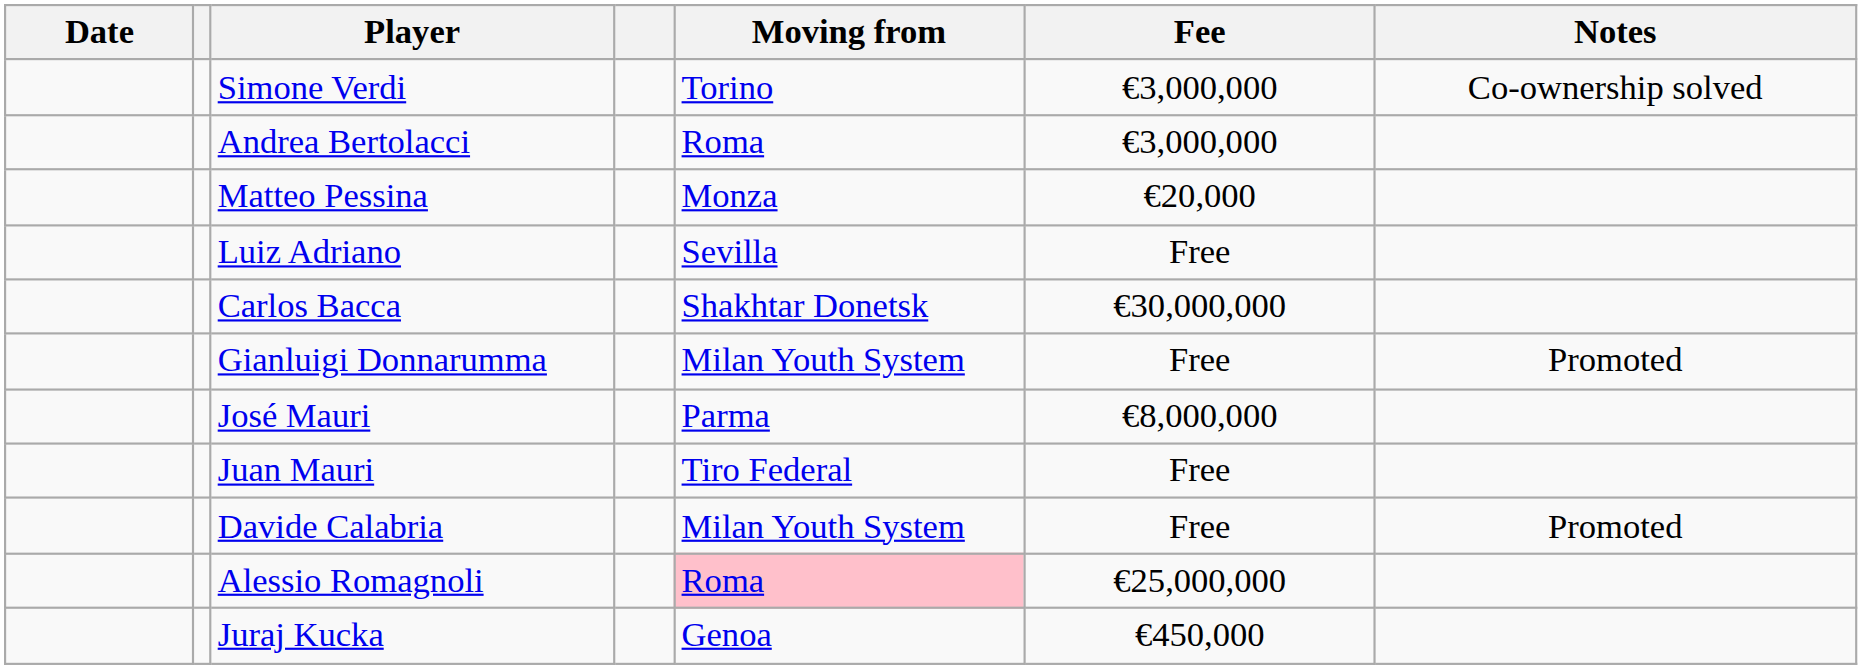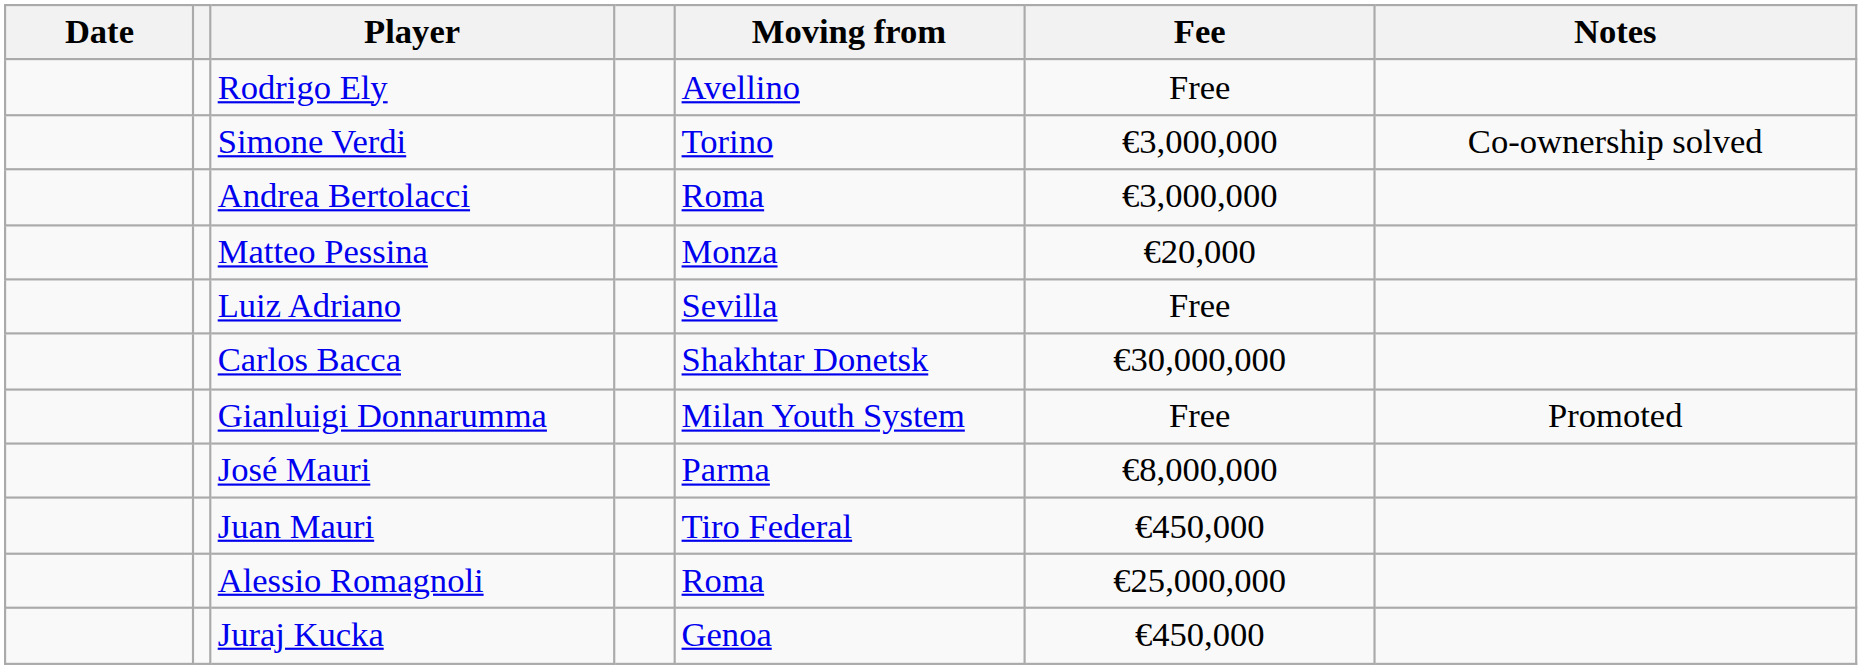 <table class="wikitable sortable">
 <tr>
 <th style="width:80px;">Date</th>
 <th style="width:30pERRTREWERREREPUTOx;"></th>
 <th style="width:180px;">Player</th>
 <th style="width:20px;"></th>
 <th style="width:155px;">Moving from</th>
 <th style="width:155px;" class="unsortable">Fee</th>
 <th style="width:215px;" class="unsortable">Notes</th>
+</tr>
+<tr>
+<td></td>
+<td align=center></td>
+<td>  <a href='#'>Rodrigo Ely</a></td>
+<td></td>
+<td> <a href='#'>Avellino</a></td>
+<td align=center>Free</td>
+<td></td>
 </tr>
 <tr>
 <td></td>
 <td align=center></td>
 <td> <a href='#'>Simone Verdi</a></td>
 <td></td>
 <td> <a href='#'>Torino</a></td>
 <td align=center>€3,000,000</td>
 <td align=center>Co-ownership solved</td>
 </tr>
 <tr>
 <td></td>
 <td align=center></td>
 <td> <a href='#'>Andrea Bertolacci</a></td>
 <td></td>
 <td> <a href='#'>Roma</a></td>
 <td align=center>€3,000,000</td>
 <td align=center></td>
 </tr>
 <tr>
 <td></td>
 <td align=center></td>
 <td> <a href='#'>Matteo Pessina</a></td>
 <td></td>
 <td> <a href='#'>Monza</a></td>
 <td align=center>€20,000</td>
 <td align=center></td>
 </tr>
 <tr>
 <td></td>
 <td align=center></td>
 <td> <a href='#'>Luiz Adriano</a></td>
 <td></td>
 <td> <a href='#'>Sevilla</a></td>
 <td align=center>Free</td>
 <td align=center></td>
 </tr>
 <tr>
 <td></td>
 <td align=center></td>
 <td> <a href='#'>Carlos Bacca</a></td>
 <td></td>
 <td> <a href='#'>Shakhtar Donetsk</a></td>
 <td align=center>€30,000,000</td>
 <td align=center></td>
 </tr>
 <tr>
 <td></td>
 <td align=center></td>
 <td> <a href='#'>Gianluigi Donnarumma</a></td>
 <td></td>
 <td> <a href='#'>Milan Youth System</a></td>
 <td align=center>Free</td>
 <td align=center>Promoted</td>
 </tr>
 <tr>
 <td></td>
 <td align=center></td>
 <td>  <a href='#'>José Mauri</a></td>
 <td></td>
 <td> <a href='#'>Parma</a></td>
 <td align=center>€8,000,000</td>
 <td align=center></td>
 </tr>
 <tr>
 <td></td>
 <td align=center></td>
 <td> <a href='#'>Juan Mauri</a></td>
 <td></td>
 <td> <a href='#'>Tiro Federal</a></td>
-<td align=center>Free</td>
+<td align=center>€450,000</td>
 <td align=center></td>
-</tr>
-<tr>
-<td></td>
-<td align=center></td>
-<td> <a href='#'>Davide Calabria</a></td>
-<td></td>
-<td> <a href='#'>Milan Youth System</a></td>
-<td align=center>Free</td>
-<td align=center>Promoted</td>
 </tr>
 <tr>
 <td></td>
 <td align=center></td>
 <td> <a href='#'>Alessio Romagnoli</a></td>
 <td></td>
-<td style="background: pink;"> <a href='#'>Roma</a></td>
+<td> <a href='#'>Roma</a></td>
 <td align=center>€25,000,000</td>
 <td align=center></td>
 </tr>
 <tr>
 <td></td>
 <td align=center></td>
 <td> <a href='#'>Juraj Kucka</a></td>
 <td></td>
 <td> <a href='#'>Genoa</a></td>
 <td align=center>€450,000</td>
 <td align=center></td>
 </tr>
 </table>
